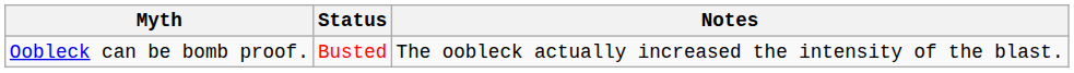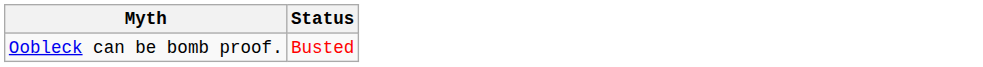 <table class="wikitable plainrowheaders">
 <tr>
 <th scope"col">Myth</th>
 <th scope"col">Status</th>
-<th scope"col">Notes</th>
 </tr>
 <tr>
 <td scope"row"><a href='#'>Oobleck</a> can be bomb proof.</td>
 <td style="color:red">Busted</td>
-<td>The oobleck actually increased the intensity of the blast.</td>
 </tr>
 </table>
